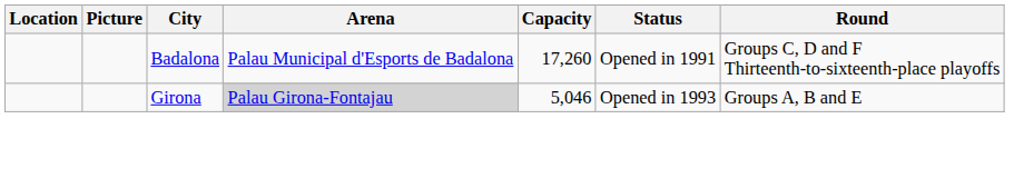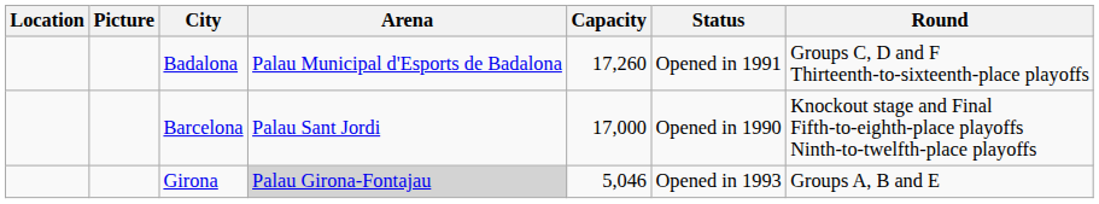 <table class="wikitable sortable">
 <tr>
 <th>Location</th>
 <th>Picture</th>
 <th>City</th>
 <th>Arena</th>
 <th style="text-align:right;">Capacity</th>
 <th>Status</th>
 <th>Round</th>
 </tr>
 <tr>
 <td></td>
 <td></td>
 <td><a href='#'>Badalona</a></td>
 <td><a href='#'>Palau Municipal d'Esports de Badalona</a></td>
 <td style="text-align:right;">17,260</td>
 <td>Opened in 1991</td>
 <td>Groups C, D and F<br>Thirteenth-to-sixteenth-place playoffs</td>
 </tr>
 <tr>
 <td></td>
 <td></td>
+<td><a href='#'>Barcelona</a></td>
+<td><a href='#'>Palau Sant Jordi</a></td>
+<td style="text-align:right;">17,000</td>
+<td>Opened in 1990</td>
+<td>Knockout stage and Final<br>Fifth-to-eighth-place playoffs<br>Ninth-to-twelfth-place playoffs</td>
+</tr>
+<tr>
+<td></td>
+<td></td>
 <td><a href='#'>Girona</a></td>
 <td style="background: lightgrey;"><a href='#'>Palau Girona-Fontajau</a></td>
 <td style="text-align:right;">5,046</td>
 <td>Opened in 1993</td>
 <td>Groups A, B and E</td>
 </tr>
 </table>
